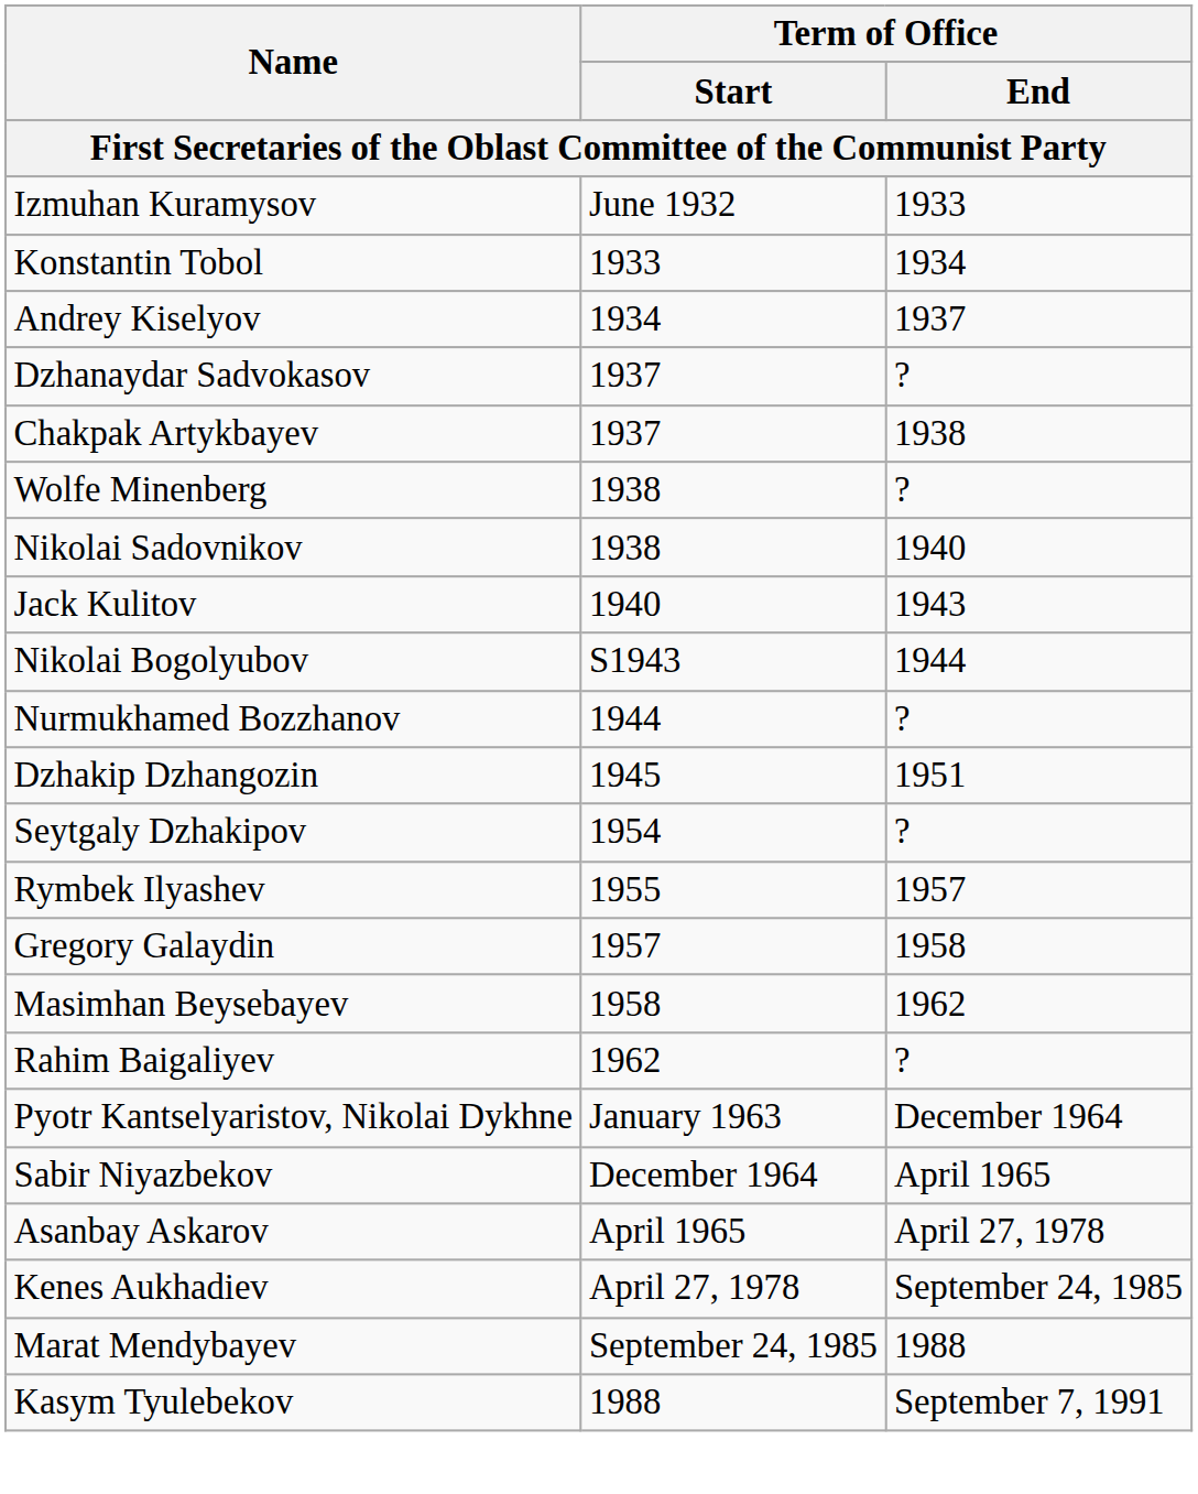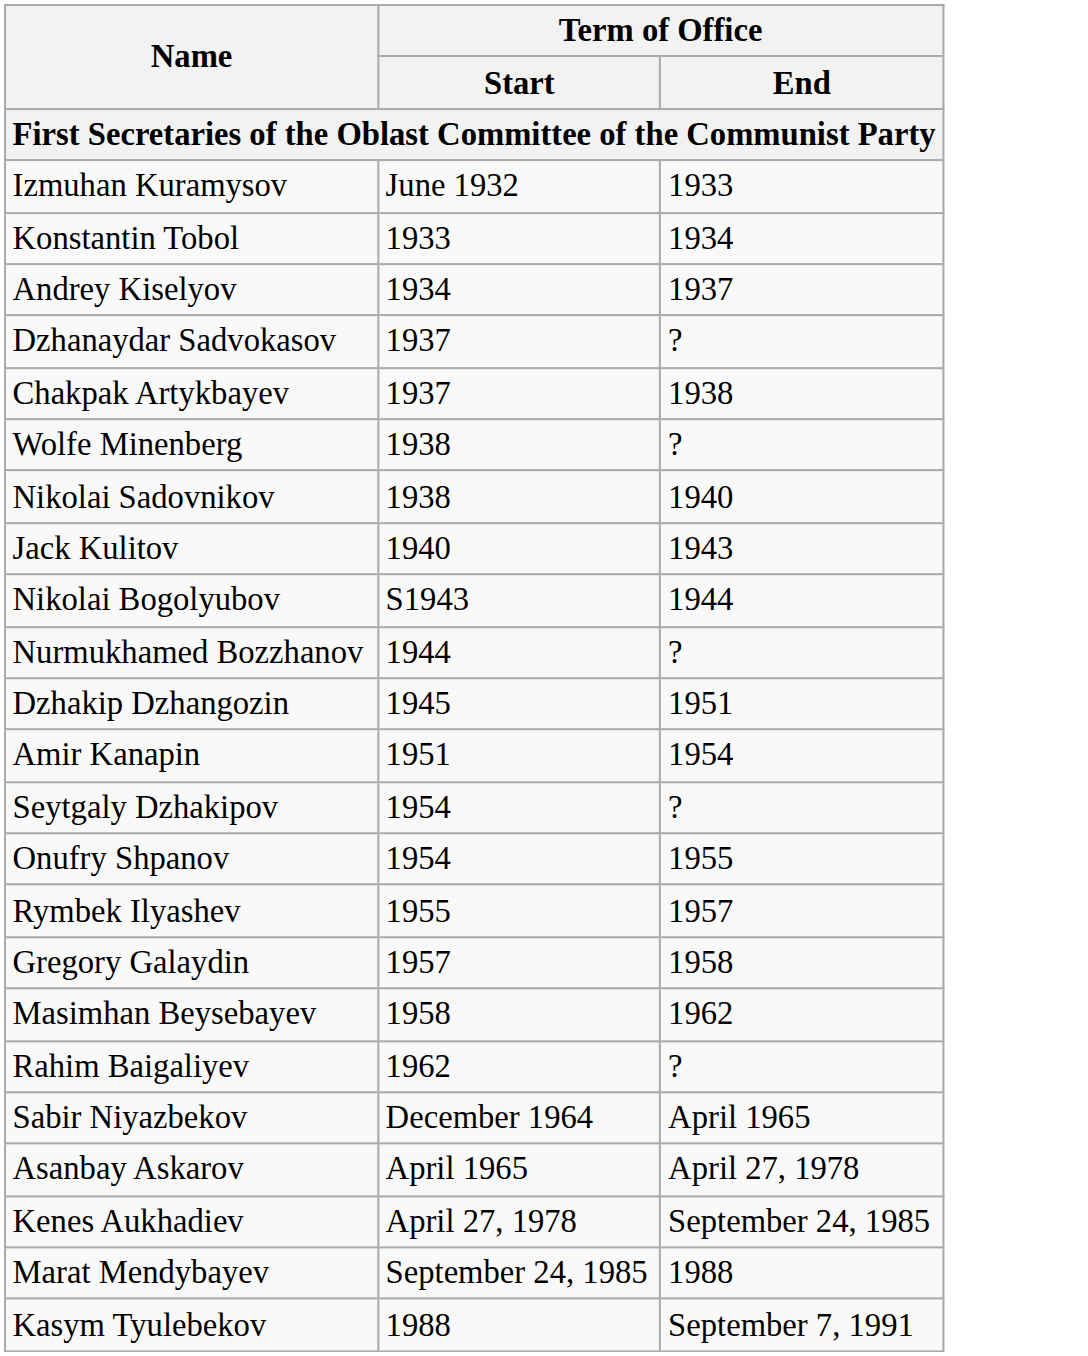 <table class="wikitable">
 <tr>
 <th rowspan="2">Name</th>
 <th colspan="2">Term of Office</th>
 </tr>
 <tr>
 <th>Start</th>
 <th>End</th>
 </tr>
 <tr>
 <th colspan="3">First Secretaries of the Oblast Committee of the Communist Party</th>
 </tr>
 <tr>
 <td>Izmuhan Kuramysov</td>
 <td>June 1932</td>
 <td>1933</td>
 </tr>
 <tr>
 <td>Konstantin Tobol</td>
 <td>1933</td>
 <td>1934</td>
 </tr>
 <tr>
 <td>Andrey Kiselyov</td>
 <td>1934</td>
 <td>1937</td>
 </tr>
 <tr>
 <td>Dzhanaydar Sadvokasov</td>
 <td>1937</td>
 <td>?</td>
 </tr>
 <tr>
 <td>Chakpak Artykbayev</td>
 <td>1937</td>
 <td>1938</td>
 </tr>
 <tr>
 <td>Wolfe Minenberg</td>
 <td>1938</td>
 <td>?</td>
 </tr>
 <tr>
 <td>Nikolai Sadovnikov</td>
 <td>1938</td>
 <td>1940</td>
 </tr>
 <tr>
 <td>Jack Kulitov</td>
 <td>1940</td>
 <td>1943</td>
 </tr>
 <tr>
 <td>Nikolai Bogolyubov</td>
 <td>S1943</td>
 <td>1944</td>
 </tr>
 <tr>
 <td>Nurmukhamed Bozzhanov</td>
 <td>1944</td>
 <td>?</td>
 </tr>
 <tr>
 <td>Dzhakip Dzhangozin</td>
 <td>1945</td>
 <td>1951</td>
 </tr>
 <tr>
+<td>Amir Kanapin</td>
+<td>1951</td>
+<td>1954</td>
+</tr>
+<tr>
 <td>Seytgaly Dzhakipov</td>
 <td>1954</td>
 <td>?</td>
+</tr>
+<tr>
+<td>Onufry Shpanov</td>
+<td>1954</td>
+<td>1955</td>
 </tr>
 <tr>
 <td>Rymbek Ilyashev</td>
 <td>1955</td>
 <td>1957</td>
 </tr>
 <tr>
 <td>Gregory Galaydin</td>
 <td>1957</td>
 <td>1958</td>
 </tr>
 <tr>
 <td>Masimhan Beysebayev</td>
 <td>1958</td>
 <td>1962</td>
 </tr>
 <tr>
 <td>Rahim Baigaliyev</td>
 <td>1962</td>
 <td>?</td>
-</tr>
-<tr>
-<td>Pyotr Kantselyaristov, Nikolai Dykhne</td>
-<td>January 1963</td>
-<td>December 1964</td>
 </tr>
 <tr>
 <td>Sabir Niyazbekov</td>
 <td>December 1964</td>
 <td>April 1965</td>
 </tr>
 <tr>
 <td>Asanbay Askarov </td>
 <td>April 1965</td>
 <td>April 27, 1978</td>
 </tr>
 <tr>
 <td>Kenes Aukhadiev</td>
 <td>April 27, 1978</td>
 <td>September 24, 1985</td>
 </tr>
 <tr>
 <td>Marat Mendybayev</td>
 <td>September 24, 1985</td>
 <td>1988</td>
 </tr>
 <tr>
 <td>Kasym Tyulebekov</td>
 <td>1988</td>
 <td>September 7, 1991</td>
 </tr>
 </table>
